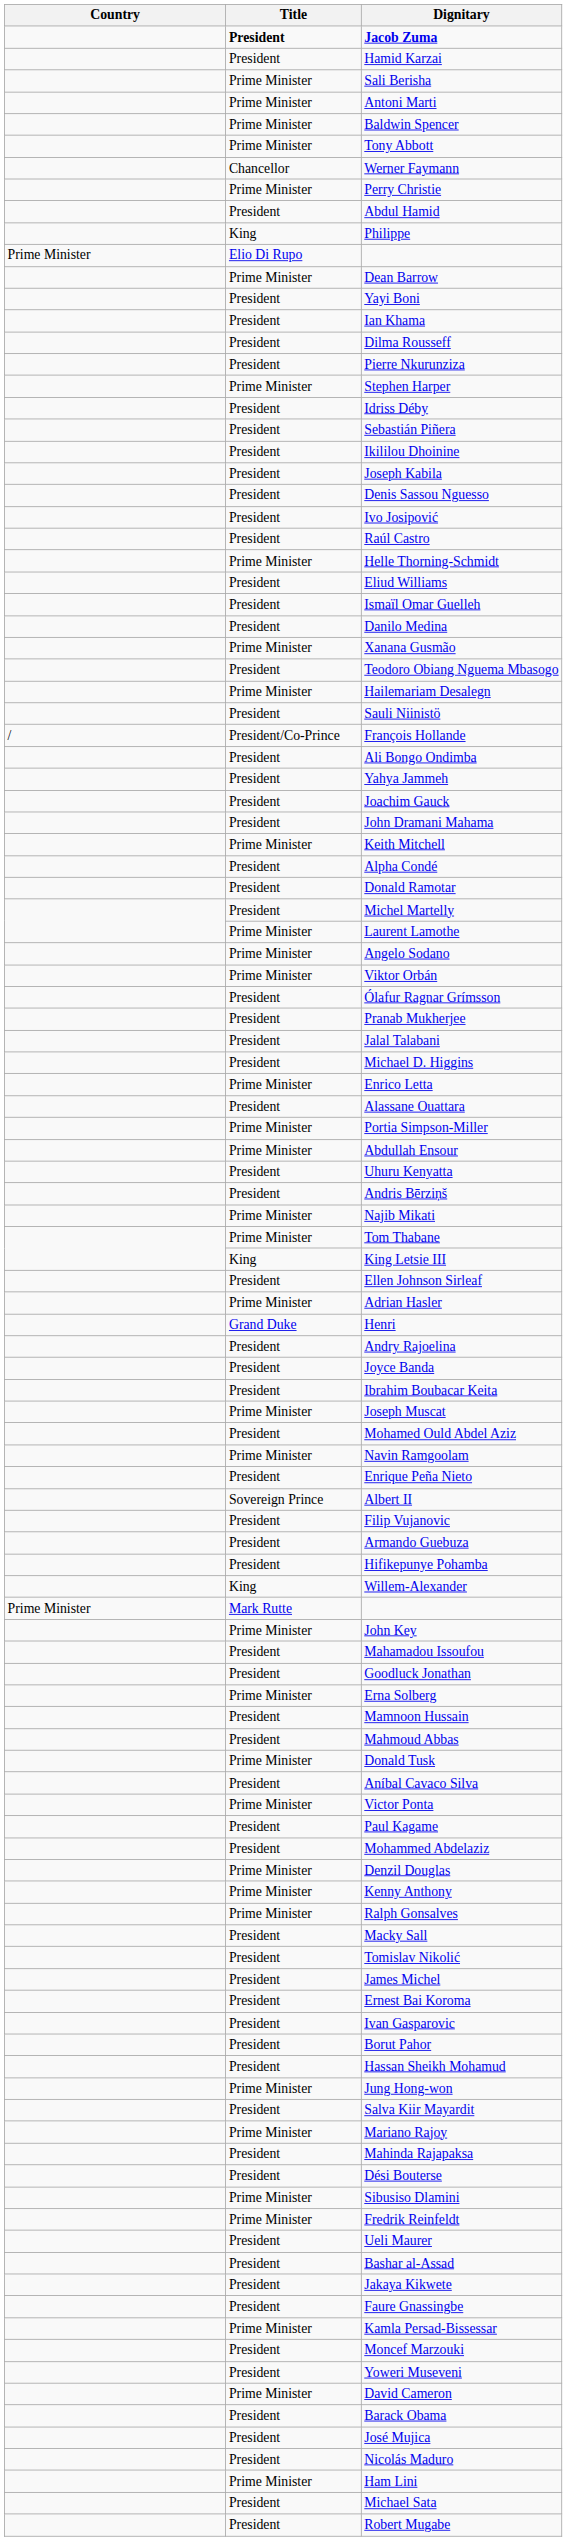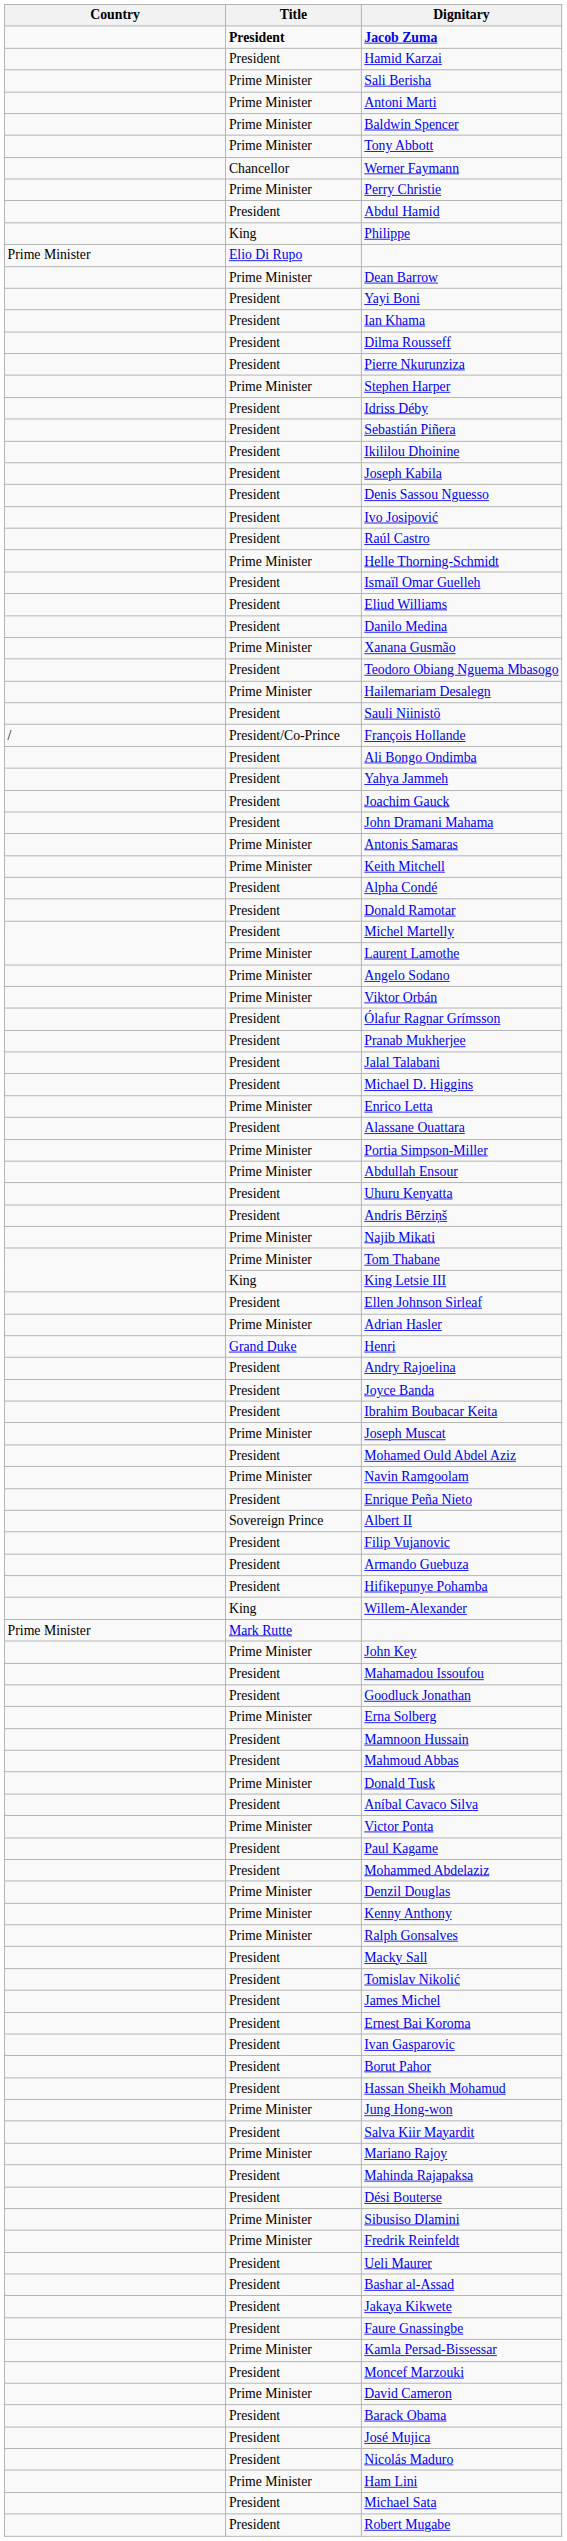 <table class="wikitable sortable">
 <tr>
 <th>Country</th>
 <th>Title</th>
 <th>Dignitary</th>
 </tr>
 <tr>
 <td><strong></strong></td>
 <td><strong>President</strong></td>
 <td><strong><a href='#'>Jacob Zuma</a></strong></td>
 </tr>
 <tr>
 <td style="width:250px;"></td>
 <td style="width:150px;">President</td>
 <td><a href='#'>Hamid Karzai</a></td>
 </tr>
 <tr>
 <td></td>
 <td>Prime Minister</td>
 <td><a href='#'>Sali Berisha</a></td>
 </tr>
 <tr>
 <td></td>
 <td>Prime Minister</td>
 <td><a href='#'>Antoni Marti</a></td>
 </tr>
 <tr>
 <td></td>
 <td>Prime Minister</td>
 <td><a href='#'>Baldwin Spencer</a></td>
 </tr>
 <tr>
 <td></td>
 <td>Prime Minister</td>
 <td><a href='#'>Tony Abbott</a></td>
 </tr>
 <tr>
 <td></td>
 <td>Chancellor</td>
 <td><a href='#'>Werner Faymann</a></td>
 </tr>
 <tr>
 <td></td>
 <td>Prime Minister</td>
 <td><a href='#'>Perry Christie</a></td>
 </tr>
 <tr>
 <td></td>
 <td>President</td>
 <td><a href='#'>Abdul Hamid</a></td>
 </tr>
 <tr>
 <td></td>
 <td>King</td>
 <td><a href='#'>Philippe</a></td>
 </tr>
 <tr>
 <td>Prime Minister</td>
 <td><a href='#'>Elio Di Rupo</a></td>
 </tr>
 <tr>
 <td></td>
 <td>Prime Minister</td>
 <td><a href='#'>Dean Barrow</a></td>
 </tr>
 <tr>
 <td></td>
 <td>President</td>
 <td><a href='#'>Yayi Boni</a></td>
 </tr>
 <tr>
 <td></td>
 <td>President</td>
 <td><a href='#'>Ian Khama</a></td>
 </tr>
 <tr>
 <td></td>
 <td>President</td>
 <td><a href='#'>Dilma Rousseff</a></td>
 </tr>
 <tr>
 <td></td>
 <td>President</td>
 <td><a href='#'>Pierre Nkurunziza</a></td>
 </tr>
 <tr>
 <td></td>
 <td>Prime Minister</td>
 <td><a href='#'>Stephen Harper</a></td>
 </tr>
 <tr>
 <td></td>
 <td>President</td>
 <td><a href='#'>Idriss Déby</a></td>
 </tr>
 <tr>
 <td></td>
 <td>President</td>
 <td><a href='#'>Sebastián Piñera</a></td>
 </tr>
 <tr>
 <td></td>
 <td>President</td>
 <td><a href='#'>Ikililou Dhoinine</a></td>
 </tr>
 <tr>
 <td></td>
 <td>President</td>
 <td><a href='#'>Joseph Kabila</a></td>
 </tr>
 <tr>
 <td></td>
 <td>President</td>
 <td><a href='#'>Denis Sassou Nguesso</a></td>
 </tr>
 <tr>
 <td></td>
 <td>President</td>
 <td><a href='#'>Ivo Josipović</a></td>
 </tr>
 <tr>
 <td></td>
 <td>President</td>
 <td><a href='#'>Raúl Castro</a></td>
 </tr>
 <tr>
 <td></td>
 <td>Prime Minister</td>
 <td><a href='#'>Helle Thorning-Schmidt</a></td>
 </tr>
 <tr>
 <td></td>
 <td>President</td>
-<td><a href='#'>Eliud Williams</a></td>
+<td><a href='#'>Ismaïl Omar Guelleh</a></td>
 </tr>
 <tr>
 <td></td>
 <td>President</td>
-<td><a href='#'>Ismaïl Omar Guelleh</a></td>
+<td><a href='#'>Eliud Williams</a></td>
 </tr>
 <tr>
 <td></td>
 <td>President</td>
 <td><a href='#'>Danilo Medina</a></td>
 </tr>
 <tr>
 <td></td>
 <td>Prime Minister</td>
 <td><a href='#'>Xanana Gusmão</a></td>
 </tr>
 <tr>
 <td></td>
 <td>President</td>
 <td><a href='#'>Teodoro Obiang Nguema Mbasogo</a></td>
 </tr>
 <tr>
 <td></td>
 <td>Prime Minister</td>
 <td><a href='#'>Hailemariam Desalegn</a></td>
 </tr>
 <tr>
 <td></td>
 <td>President</td>
 <td><a href='#'>Sauli Niinistö</a></td>
 </tr>
 <tr>
 <td>/</td>
 <td>President/Co-Prince</td>
 <td><a href='#'>François Hollande</a></td>
 </tr>
 <tr>
 <td></td>
 <td>President</td>
 <td><a href='#'>Ali Bongo Ondimba</a></td>
 </tr>
 <tr>
 <td></td>
 <td>President</td>
 <td><a href='#'>Yahya Jammeh</a></td>
 </tr>
 <tr>
 <td></td>
 <td>President</td>
 <td><a href='#'>Joachim Gauck</a></td>
 </tr>
 <tr>
 <td></td>
 <td>President</td>
 <td><a href='#'>John Dramani Mahama</a></td>
+</tr>
+<tr>
+<td></td>
+<td>Prime Minister</td>
+<td><a href='#'>Antonis Samaras</a></td>
 </tr>
 <tr>
 <td></td>
 <td>Prime Minister</td>
 <td><a href='#'>Keith Mitchell</a></td>
 </tr>
 <tr>
 <td></td>
 <td>President</td>
 <td><a href='#'>Alpha Condé</a></td>
 </tr>
 <tr>
 <td></td>
 <td>President</td>
 <td><a href='#'>Donald Ramotar</a></td>
 </tr>
 <tr>
 <td rowspan="2"></td>
 <td>President</td>
 <td><a href='#'>Michel Martelly</a></td>
 </tr>
 <tr>
 <td>Prime Minister</td>
 <td><a href='#'>Laurent Lamothe</a></td>
 </tr>
 <tr>
 <td></td>
 <td>Prime Minister</td>
 <td><a href='#'>Angelo Sodano</a></td>
 </tr>
 <tr>
 <td></td>
 <td>Prime Minister</td>
 <td><a href='#'>Viktor Orbán</a></td>
 </tr>
 <tr>
 <td></td>
 <td>President</td>
 <td><a href='#'>Ólafur Ragnar Grímsson</a></td>
 </tr>
 <tr>
 <td></td>
 <td>President</td>
 <td><a href='#'>Pranab Mukherjee</a></td>
 </tr>
 <tr>
 <td></td>
 <td>President</td>
 <td><a href='#'>Jalal Talabani</a></td>
 </tr>
 <tr>
 <td></td>
 <td>President</td>
 <td><a href='#'>Michael D. Higgins</a></td>
 </tr>
 <tr>
 <td></td>
 <td>Prime Minister</td>
 <td><a href='#'>Enrico Letta</a></td>
 </tr>
 <tr>
 <td></td>
 <td>President</td>
 <td><a href='#'>Alassane Ouattara</a></td>
 </tr>
 <tr>
 <td></td>
 <td>Prime Minister</td>
 <td><a href='#'>Portia Simpson-Miller</a></td>
 </tr>
 <tr>
 <td></td>
 <td>Prime Minister</td>
 <td><a href='#'>Abdullah Ensour</a></td>
 </tr>
 <tr>
 <td></td>
 <td>President</td>
 <td><a href='#'>Uhuru Kenyatta</a></td>
 </tr>
 <tr>
 <td></td>
 <td>President</td>
 <td><a href='#'>Andris Bērziņš</a></td>
 </tr>
 <tr>
 <td></td>
 <td>Prime Minister</td>
 <td><a href='#'>Najib Mikati</a></td>
 </tr>
 <tr>
 <td rowspan="2"></td>
 <td>Prime Minister</td>
 <td><a href='#'>Tom Thabane</a></td>
 </tr>
 <tr>
 <td>King</td>
 <td><a href='#'>King Letsie III</a></td>
 </tr>
 <tr>
 <td></td>
 <td>President</td>
 <td><a href='#'>Ellen Johnson Sirleaf</a></td>
 </tr>
 <tr>
 <td></td>
 <td>Prime Minister</td>
 <td><a href='#'>Adrian Hasler</a></td>
 </tr>
 <tr>
 <td> </td>
 <td><a href='#'>Grand Duke</a></td>
 <td><a href='#'>Henri</a></td>
 </tr>
 <tr>
 <td></td>
 <td>President</td>
 <td><a href='#'>Andry Rajoelina</a></td>
 </tr>
 <tr>
 <td></td>
 <td>President</td>
 <td><a href='#'>Joyce Banda</a></td>
 </tr>
 <tr>
 <td></td>
 <td>President</td>
 <td><a href='#'>Ibrahim Boubacar Keita</a></td>
 </tr>
 <tr>
 <td></td>
 <td>Prime Minister</td>
 <td><a href='#'>Joseph Muscat</a></td>
 </tr>
 <tr>
 <td></td>
 <td>President</td>
 <td><a href='#'>Mohamed Ould Abdel Aziz</a></td>
 </tr>
 <tr>
 <td></td>
 <td>Prime Minister</td>
 <td><a href='#'>Navin Ramgoolam</a></td>
 </tr>
 <tr>
 <td></td>
 <td>President</td>
 <td><a href='#'>Enrique Peña Nieto</a></td>
 </tr>
 <tr>
 <td></td>
 <td>Sovereign Prince</td>
 <td><a href='#'>Albert II</a></td>
 </tr>
 <tr>
 <td></td>
 <td>President</td>
 <td><a href='#'>Filip Vujanovic</a></td>
 </tr>
 <tr>
 <td></td>
 <td>President</td>
 <td><a href='#'>Armando Guebuza</a></td>
 </tr>
 <tr>
 <td></td>
 <td>President</td>
 <td><a href='#'>Hifikepunye Pohamba</a></td>
 </tr>
 <tr>
 <td></td>
 <td>King</td>
 <td><a href='#'>Willem-Alexander</a></td>
 </tr>
 <tr>
 <td>Prime Minister</td>
 <td><a href='#'>Mark Rutte</a></td>
 </tr>
 <tr>
 <td></td>
 <td>Prime Minister</td>
 <td><a href='#'>John Key</a></td>
 </tr>
 <tr>
 <td></td>
 <td>President</td>
 <td><a href='#'>Mahamadou Issoufou</a></td>
 </tr>
 <tr>
 <td></td>
 <td>President</td>
 <td><a href='#'>Goodluck Jonathan</a></td>
 </tr>
 <tr>
 <td></td>
 <td>Prime Minister</td>
 <td><a href='#'>Erna Solberg</a></td>
 </tr>
 <tr>
 <td></td>
 <td>President</td>
 <td><a href='#'>Mamnoon Hussain</a></td>
 </tr>
 <tr>
 <td></td>
 <td>President</td>
 <td><a href='#'>Mahmoud Abbas</a></td>
 </tr>
 <tr>
 <td></td>
 <td>Prime Minister</td>
 <td><a href='#'>Donald Tusk</a></td>
 </tr>
 <tr>
 <td></td>
 <td>President</td>
 <td><a href='#'>Aníbal Cavaco Silva</a></td>
 </tr>
 <tr>
 <td></td>
 <td>Prime Minister</td>
 <td><a href='#'>Victor Ponta</a></td>
 </tr>
 <tr>
 <td></td>
 <td>President</td>
 <td><a href='#'>Paul Kagame</a></td>
 </tr>
 <tr>
 <td></td>
 <td>President</td>
 <td><a href='#'>Mohammed Abdelaziz</a></td>
 </tr>
 <tr>
 <td></td>
 <td>Prime Minister</td>
 <td><a href='#'>Denzil Douglas</a></td>
 </tr>
 <tr>
 <td></td>
 <td>Prime Minister</td>
 <td><a href='#'>Kenny Anthony</a></td>
 </tr>
 <tr>
 <td></td>
 <td>Prime Minister</td>
 <td><a href='#'>Ralph Gonsalves</a></td>
 </tr>
 <tr>
 <td></td>
 <td>President</td>
 <td><a href='#'>Macky Sall</a></td>
 </tr>
 <tr>
 <td></td>
 <td>President</td>
 <td><a href='#'>Tomislav Nikolić</a></td>
 </tr>
 <tr>
 <td></td>
 <td>President</td>
 <td><a href='#'>James Michel</a></td>
 </tr>
 <tr>
 <td></td>
 <td>President</td>
 <td><a href='#'>Ernest Bai Koroma</a></td>
 </tr>
 <tr>
 <td></td>
 <td>President</td>
 <td><a href='#'>Ivan Gasparovic</a></td>
 </tr>
 <tr>
 <td></td>
 <td>President</td>
 <td><a href='#'>Borut Pahor</a></td>
 </tr>
 <tr>
 <td></td>
 <td>President</td>
 <td><a href='#'>Hassan Sheikh Mohamud</a></td>
 </tr>
 <tr>
 <td></td>
 <td>Prime Minister</td>
 <td><a href='#'>Jung Hong-won</a></td>
 </tr>
 <tr>
 <td></td>
 <td>President</td>
 <td><a href='#'>Salva Kiir Mayardit</a></td>
 </tr>
 <tr>
 <td></td>
 <td>Prime Minister</td>
 <td><a href='#'>Mariano Rajoy</a></td>
 </tr>
 <tr>
 <td></td>
 <td>President</td>
 <td><a href='#'>Mahinda Rajapaksa</a></td>
 </tr>
 <tr>
 <td></td>
 <td>President</td>
 <td><a href='#'>Dési Bouterse</a></td>
 </tr>
 <tr>
 <td></td>
 <td>Prime Minister</td>
 <td><a href='#'>Sibusiso Dlamini</a></td>
 </tr>
 <tr>
 <td></td>
 <td>Prime Minister</td>
 <td><a href='#'>Fredrik Reinfeldt</a></td>
 </tr>
 <tr>
 <td></td>
 <td>President</td>
 <td><a href='#'>Ueli Maurer</a></td>
 </tr>
 <tr>
 <td></td>
 <td>President</td>
 <td><a href='#'>Bashar al-Assad</a></td>
 </tr>
 <tr>
 <td></td>
 <td>President</td>
 <td><a href='#'>Jakaya Kikwete</a></td>
 </tr>
 <tr>
 <td></td>
 <td>President</td>
 <td><a href='#'>Faure Gnassingbe</a></td>
 </tr>
 <tr>
 <td></td>
 <td>Prime Minister</td>
 <td><a href='#'>Kamla Persad-Bissessar</a></td>
 </tr>
 <tr>
 <td></td>
 <td>President</td>
 <td><a href='#'>Moncef Marzouki</a></td>
 </tr>
 <tr>
 <td></td>
-<td>President</td>
-<td><a href='#'>Yoweri Museveni</a></td>
-</tr>
-<tr>
-<td></td>
 <td>Prime Minister</td>
 <td><a href='#'>David Cameron</a></td>
 </tr>
 <tr>
 <td></td>
 <td>President</td>
 <td><a href='#'>Barack Obama</a></td>
 </tr>
 <tr>
 <td></td>
 <td>President</td>
 <td><a href='#'>José Mujica</a></td>
 </tr>
 <tr>
 <td></td>
 <td>President</td>
 <td><a href='#'>Nicolás Maduro</a></td>
 </tr>
 <tr>
 <td></td>
 <td>Prime Minister</td>
 <td><a href='#'>Ham Lini</a></td>
 </tr>
 <tr>
 <td></td>
 <td>President</td>
 <td><a href='#'>Michael Sata</a></td>
 </tr>
 <tr>
 <td></td>
 <td>President</td>
 <td><a href='#'>Robert Mugabe</a></td>
 </tr>
 </table>
